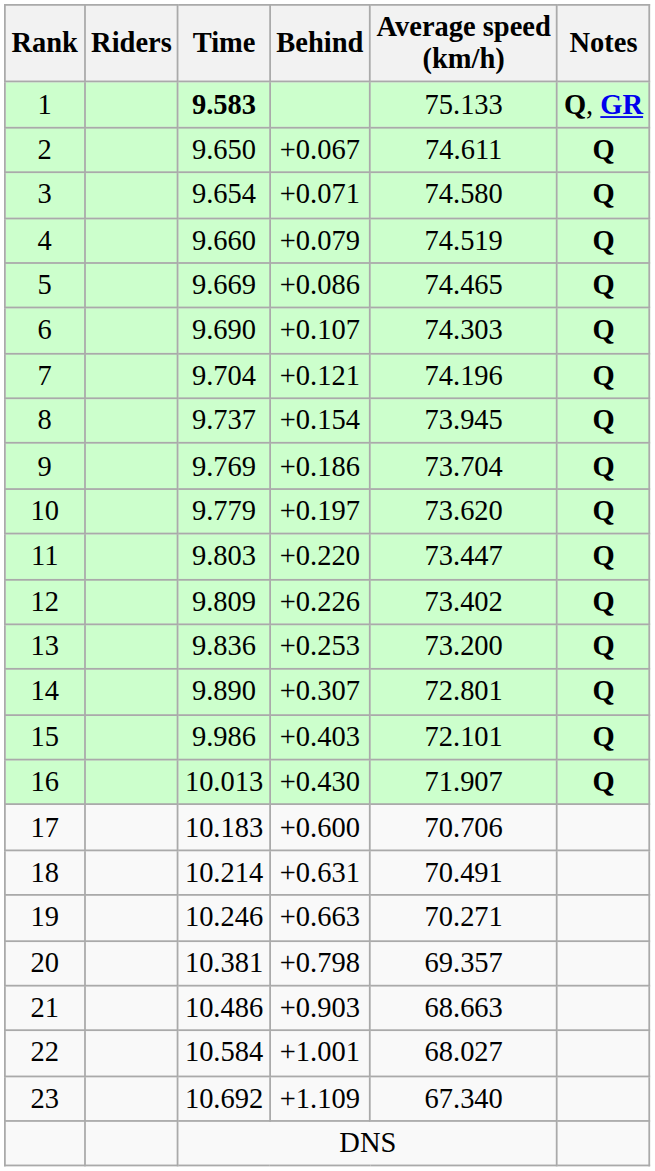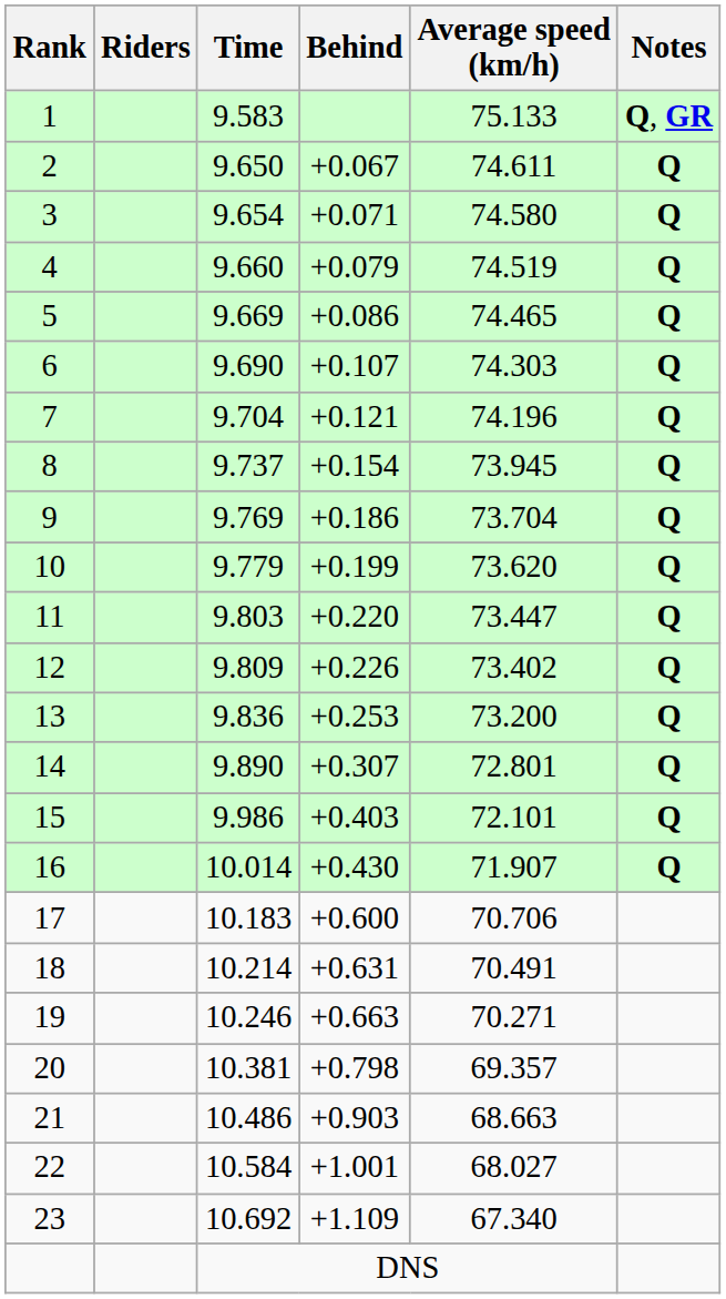 <table class="wikitable sortable" style="text-align:center">
 <tr>
 <th>Rank</th>
 <th>Riders</th>
 <th>Time</th>
 <th>Behind</th>
 <th>Average speed<br>(km/h)</th>
 <th>Notes</th>
 </tr>
 <tr bgcolor=ccffcc>
 <td>1</td>
 <td align="left"></td>
-<td><strong>9.583</strong></td>
+<td>9.583</td>
 <td></td>
 <td>75.133</td>
 <td><strong>Q</strong>, <strong><a href='#'>GR</a></strong></td>
 </tr>
 <tr bgcolor=ccffcc>
 <td>2</td>
 <td align="left"></td>
 <td>9.650</td>
 <td>+0.067</td>
 <td>74.611</td>
 <td><strong>Q</strong></td>
 </tr>
 <tr bgcolor=ccffcc>
 <td>3</td>
 <td align="left"></td>
 <td>9.654</td>
 <td>+0.071</td>
 <td>74.580</td>
 <td><strong>Q</strong></td>
 </tr>
 <tr bgcolor=ccffcc>
 <td>4</td>
 <td align="left"></td>
 <td>9.660</td>
 <td>+0.079</td>
 <td>74.519</td>
 <td><strong>Q</strong></td>
 </tr>
 <tr bgcolor=ccffcc>
 <td>5</td>
 <td align="left"></td>
 <td>9.669</td>
 <td>+0.086</td>
 <td>74.465</td>
 <td><strong>Q</strong></td>
 </tr>
 <tr bgcolor=ccffcc>
 <td>6</td>
 <td align="left"></td>
 <td>9.690</td>
 <td>+0.107</td>
 <td>74.303</td>
 <td><strong>Q</strong></td>
 </tr>
 <tr bgcolor=ccffcc>
 <td>7</td>
 <td align="left"></td>
 <td>9.704</td>
 <td>+0.121</td>
 <td>74.196</td>
 <td><strong>Q</strong></td>
 </tr>
 <tr bgcolor=ccffcc>
 <td>8</td>
 <td align="left"></td>
 <td>9.737</td>
 <td>+0.154</td>
 <td>73.945</td>
 <td><strong>Q</strong></td>
 </tr>
 <tr bgcolor=ccffcc>
 <td>9</td>
 <td align="left"></td>
 <td>9.769</td>
 <td>+0.186</td>
 <td>73.704</td>
 <td><strong>Q</strong></td>
 </tr>
 <tr bgcolor=ccffcc>
 <td>10</td>
 <td align="left"></td>
 <td>9.779</td>
-<td>+0.197</td>
+<td>+0.199</td>
 <td>73.620</td>
 <td><strong>Q</strong></td>
 </tr>
 <tr bgcolor=ccffcc>
 <td>11</td>
 <td align="left"></td>
 <td>9.803</td>
 <td>+0.220</td>
 <td>73.447</td>
 <td><strong>Q</strong></td>
 </tr>
 <tr bgcolor=ccffcc>
 <td>12</td>
 <td align="left"></td>
 <td>9.809</td>
 <td>+0.226</td>
 <td>73.402</td>
 <td><strong>Q</strong></td>
 </tr>
 <tr bgcolor=ccffcc>
 <td>13</td>
 <td align="left"></td>
 <td>9.836</td>
 <td>+0.253</td>
 <td>73.200</td>
 <td><strong>Q</strong></td>
 </tr>
 <tr bgcolor=ccffcc>
 <td>14</td>
 <td align="left"></td>
 <td>9.890</td>
 <td>+0.307</td>
 <td>72.801</td>
 <td><strong>Q</strong></td>
 </tr>
 <tr bgcolor=ccffcc>
 <td>15</td>
 <td align="left"></td>
 <td>9.986</td>
 <td>+0.403</td>
 <td>72.101</td>
 <td><strong>Q</strong></td>
 </tr>
 <tr bgcolor=ccffcc>
 <td>16</td>
 <td align="left"></td>
-<td>10.013</td>
+<td>10.014</td>
 <td>+0.430</td>
 <td>71.907</td>
 <td><strong>Q</strong></td>
 </tr>
 <tr>
 <td>17</td>
 <td align="left"></td>
 <td>10.183</td>
 <td>+0.600</td>
 <td>70.706</td>
 <td></td>
 </tr>
 <tr>
 <td>18</td>
 <td align="left"></td>
 <td>10.214</td>
 <td>+0.631</td>
 <td>70.491</td>
 <td></td>
 </tr>
 <tr>
 <td>19</td>
 <td align="left"></td>
 <td>10.246</td>
 <td>+0.663</td>
 <td>70.271</td>
 <td></td>
 </tr>
 <tr>
 <td>20</td>
 <td align="left"></td>
 <td>10.381</td>
 <td>+0.798</td>
 <td>69.357</td>
 <td></td>
 </tr>
 <tr>
 <td>21</td>
 <td align="left"></td>
 <td>10.486</td>
 <td>+0.903</td>
 <td>68.663</td>
 <td></td>
 </tr>
 <tr>
 <td>22</td>
 <td align="left"></td>
 <td>10.584</td>
 <td>+1.001</td>
 <td>68.027</td>
 <td></td>
 </tr>
 <tr>
 <td>23</td>
 <td align="left"></td>
 <td>10.692</td>
 <td>+1.109</td>
 <td>67.340</td>
 <td></td>
 </tr>
 <tr>
 <td></td>
 <td align="left"></td>
 <td colspan="3">DNS</td>
 <td></td>
 </tr>
 </table>
